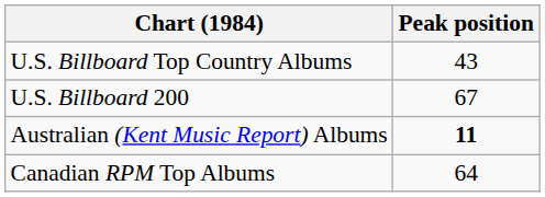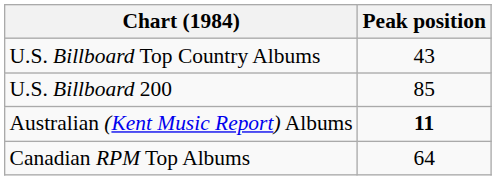 <table class="wikitable">
 <tr>
 <th>Chart (1984)</th>
 <th>Peak position</th>
 </tr>
 <tr>
 <td>U.S. <em>Billboard</em> Top Country Albums</td>
 <td align="center">43</td>
 </tr>
 <tr>
 <td>U.S. <em>Billboard</em> 200</td>
-<td align="center">67</td>
+<td align="center">85</td>
 </tr>
 <tr>
 <td>Australian <em>(<a href='#'>Kent Music Report</a>)</em> Albums</td>
 <td align="center"><strong>11</strong></td>
 </tr>
 <tr>
 <td>Canadian <em>RPM</em> Top Albums</td>
 <td align="center">64</td>
 </tr>
 </table>
